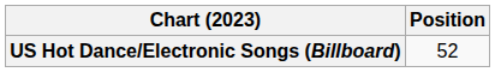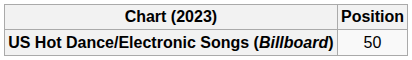 <table class="wikitable plainrowheaders" style="text-align:center">
 <tr>
 <th scope="col">Chart (2023)</th>
 <th scope="col">Position</th>
 </tr>
 <tr>
 <th scope="row">US Hot Dance/Electronic Songs (<em>Billboard</em>)</th>
-<td>52</td>
+<td>50</td>
 </tr>
 </table>
